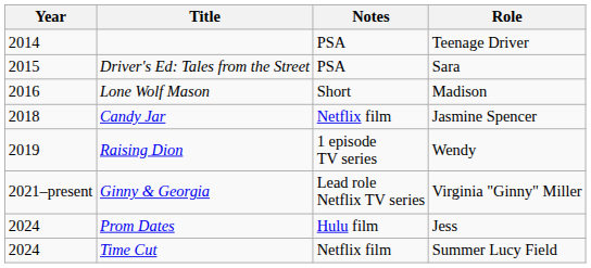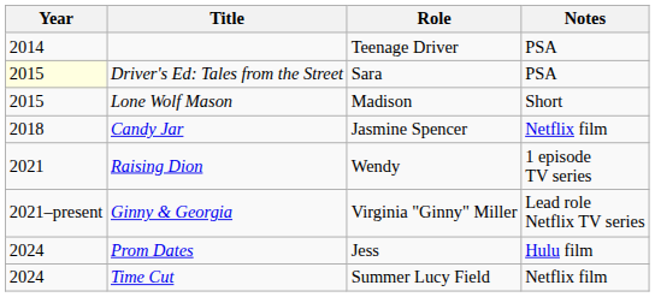 <table class="wikitable">
 <tr>
 <th>Year</th>
 <th>Title</th>
+<th>Role</th>
 <th>Notes</th>
-<th>Role</th>
 </tr>
 <tr>
 <td>2014</td>
 <td></td>
+<td>Teenage Driver</td>
 <td>PSA</td>
-<td>Teenage Driver</td>
+</tr>
+<tr>
+<td style="background: lightyellow;">2015</td>
+<td><em>Driver's Ed: Tales from the Street</em></td>
+<td>Sara</td>
+<td>PSA</td>
 </tr>
 <tr>
 <td>2015</td>
-<td><em>Driver's Ed: Tales from the Street</em></td>
-<td>PSA</td>
-<td>Sara</td>
-</tr>
-<tr>
-<td>2016</td>
 <td><em>Lone Wolf Mason</em></td>
+<td>Madison</td>
 <td>Short</td>
-<td>Madison</td>
 </tr>
 <tr>
 <td>2018</td>
 <td><em><a href='#'>Candy Jar</a></em></td>
+<td>Jasmine Spencer</td>
 <td><a href='#'>Netflix</a> film</td>
-<td>Jasmine Spencer</td>
 </tr>
 <tr>
-<td>2019</td>
+<td>2021</td>
 <td><em><a href='#'>Raising Dion</a></em></td>
+<td>Wendy</td>
 <td>1 episode <br>TV series</td>
-<td>Wendy</td>
 </tr>
 <tr>
 <td>2021–present</td>
 <td><em><a href='#'>Ginny & Georgia</a></em></td>
+<td>Virginia "Ginny" Miller</td>
 <td>Lead role <br>Netflix TV series</td>
-<td>Virginia "Ginny" Miller</td>
 </tr>
 <tr>
 <td>2024</td>
 <td><em><a href='#'>Prom Dates</a></em></td>
+<td>Jess</td>
 <td><a href='#'>Hulu</a> film</td>
-<td>Jess</td>
 </tr>
 <tr>
 <td>2024</td>
 <td><em><a href='#'>Time Cut</a></em></td>
+<td>Summer Lucy Field</td>
 <td>Netflix film</td>
-<td>Summer Lucy Field</td>
 </tr>
 </table>
